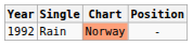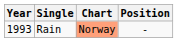 <table class="wikitable">
 <tr>
 <th>Year</th>
 <th>Single</th>
 <th>Chart</th>
 <th>Position</th>
 </tr>
 <tr>
-<td>1992</td>
+<td>1993</td>
 <td>Rain</td>
 <td style="background: lightsalmon;">Norway</td>
 <td align="center">-</td>
 </tr>
 </table>
